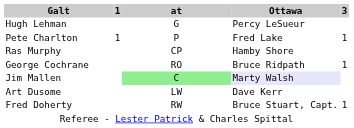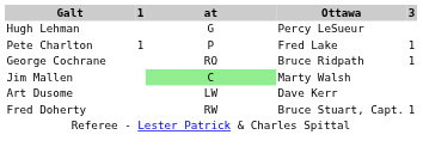 <table cellpadding=2 cellspacing=0 border=0>
 <tr bgcolor=#cccccc>
 <th width=150>Galt</th>
 <th>1</th>
 <th width=150>at</th>
 <th width=150>Ottawa</th>
 <th>3</th>
 </tr>
 <tr>
 <td>Hugh Lehman</td>
 <td></td>
 <td align=center>G</td>
 <td>Percy LeSueur</td>
 <td></td>
 <td></td>
 </tr>
 <tr>
 <td>Pete Charlton</td>
 <td>1</td>
 <td align=center>P</td>
 <td>Fred Lake</td>
 <td>1</td>
 <td></td>
 </tr>
 <tr>
-<td>Ras Murphy</td>
-<td></td>
-<td align=center>CP</td>
-<td>Hamby Shore</td>
-<td></td>
-<td></td>
-</tr>
-<tr>
 <td>George Cochrane</td>
 <td></td>
 <td align=center>RO</td>
 <td>Bruce Ridpath</td>
 <td>1</td>
 <td></td>
 </tr>
 <tr>
 <td>Jim Mallen</td>
 <td></td>
 <td align=center style="background: lightgreen;">C</td>
-<td style="background: lavender;">Marty Walsh</td>
+<td>Marty Walsh</td>
 <td></td>
 <td></td>
 </tr>
 <tr>
 <td>Art Dusome</td>
 <td></td>
 <td align=center>LW</td>
 <td>Dave Kerr</td>
 <td></td>
 <td></td>
 </tr>
 <tr>
 <td>Fred Doherty</td>
 <td></td>
 <td align=center>RW</td>
 <td>Bruce Stuart, Capt.</td>
 <td>1</td>
 <td></td>
 </tr>
 <tr>
 <td colspan="5" align="center">Referee - <a href='#'>Lester Patrick</a> & Charles Spittal</td>
 </tr>
 <tr>
 </tr>
 </table>
